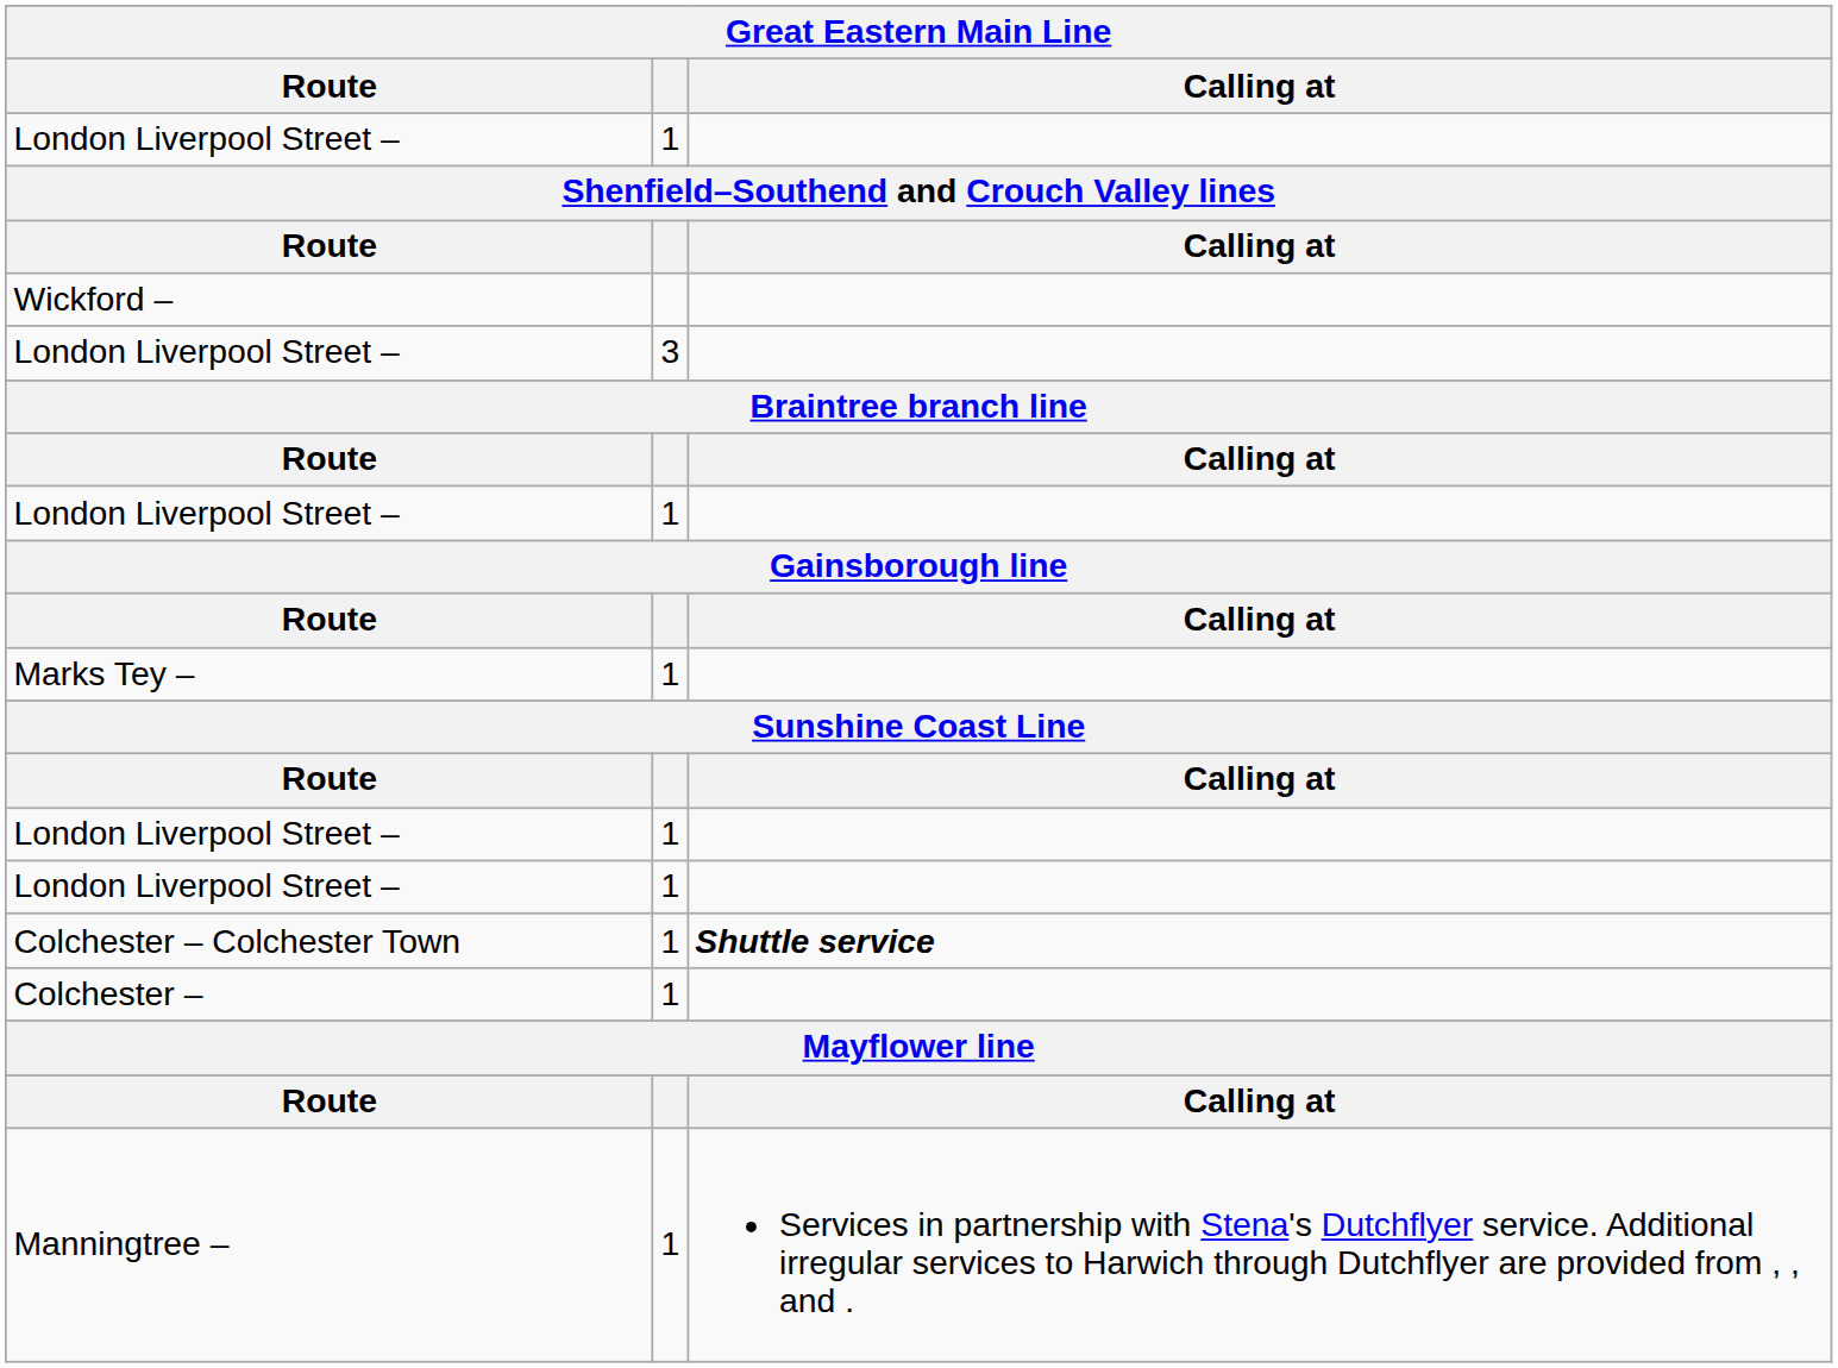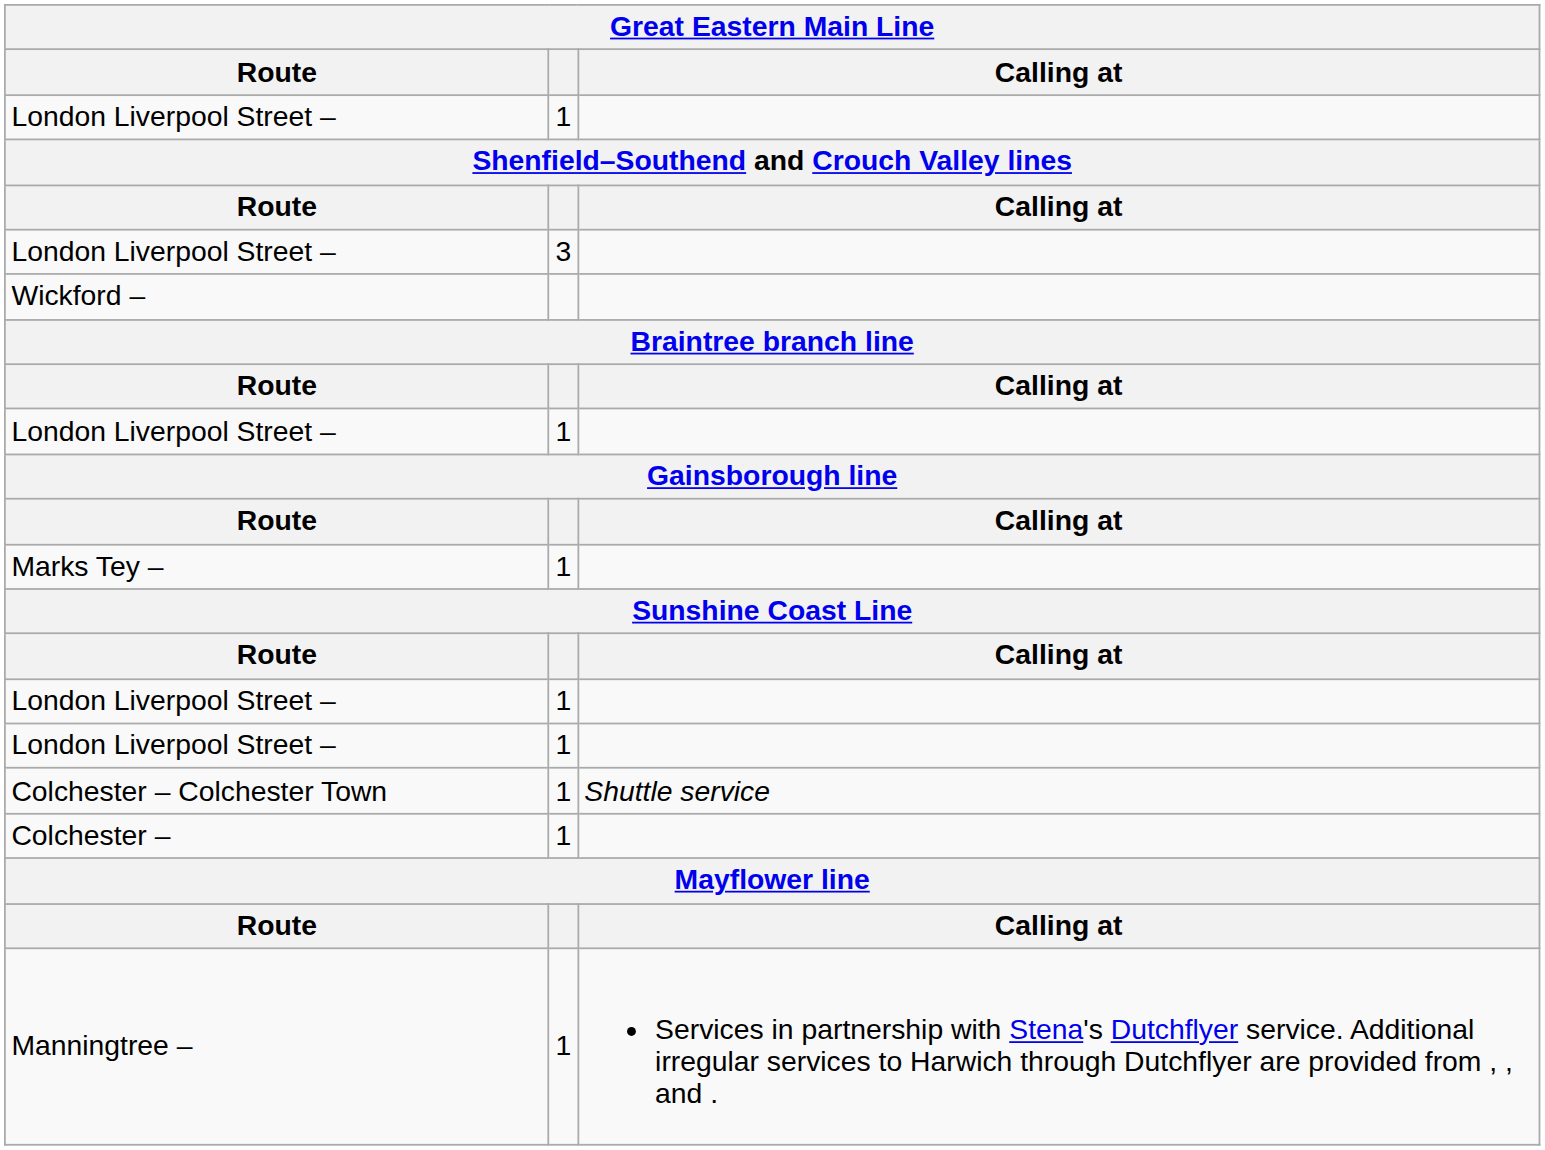 <table class="wikitable">
 <tr>
 <th colspan="3"><a href='#'>Great Eastern Main Line</a></th>
 </tr>
 <tr>
 <th style="width:300px;">Route</th>
 <th></th>
 <th>Calling at</th>
 </tr>
 <tr>
 <td>London Liverpool Street – </td>
 <td>1</td>
 <td></td>
 </tr>
 <tr>
 <th colspan="3"><a href='#'>Shenfield–Southend</a> and <a href='#'>Crouch Valley lines</a></th>
 </tr>
 <tr>
 <th style="width:300px;">Route</th>
 <th></th>
 <th>Calling at</th>
 </tr>
 <tr>
-<td>Wickford – </td>
-<td></td>
+<td>London Liverpool Street – </td>
+<td>3</td>
 <td></td>
 </tr>
 <tr>
-<td>London Liverpool Street – </td>
-<td>3</td>
+<td>Wickford – </td>
+<td></td>
 <td></td>
 </tr>
 <tr>
 <th colspan="3"><a href='#'>Braintree branch line</a></th>
 </tr>
 <tr>
 <th style="width:300px;">Route</th>
 <th></th>
 <th>Calling at</th>
 </tr>
 <tr>
 <td>London Liverpool Street – </td>
 <td>1</td>
 <td></td>
 </tr>
 <tr>
 <th colspan="3"><a href='#'>Gainsborough line</a></th>
 </tr>
 <tr>
 <th style="width:300px;">Route</th>
 <th></th>
 <th>Calling at</th>
 </tr>
 <tr>
 <td>Marks Tey – </td>
 <td>1</td>
 <td></td>
 </tr>
 <tr>
 <th colspan="3"><a href='#'>Sunshine Coast Line</a></th>
 </tr>
 <tr>
 <th style="width:300px;">Route</th>
 <th></th>
 <th>Calling at</th>
 </tr>
 <tr>
 <td>London Liverpool Street – </td>
 <td>1</td>
 <td></td>
 </tr>
 <tr>
 <td>London Liverpool Street – </td>
 <td>1</td>
 <td></td>
 </tr>
 <tr>
 <td>Colchester – Colchester Town</td>
 <td>1</td>
-<td><strong><em>Shuttle service</em></strong></td>
+<td><em>Shuttle service</em></td>
 </tr>
 <tr>
 <td>Colchester – </td>
 <td>1</td>
 <td></td>
 </tr>
 <tr>
 <th colspan="3"><a href='#'>Mayflower line</a></th>
 </tr>
 <tr>
 <th style="width:300px;">Route</th>
 <th></th>
 <th>Calling at</th>
 </tr>
 <tr>
 <td>Manningtree – </td>
 <td>1</td>
 <td><br><ul><li>Services in partnership with <a href='#'>Stena</a>'s <a href='#'>Dutchflyer</a> service. Additional irregular services to Harwich through Dutchflyer are provided from , , and .</li></ul></td>
 </tr>
 </table>
